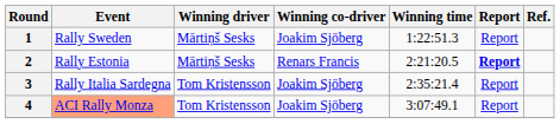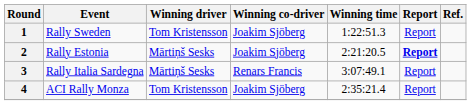 <table class="wikitable" style="font-size: 85%;">
 <tr>
 <th>Round</th>
 <th>Event</th>
 <th nowrap>Winning driver</th>
 <th nowrap>Winning co-driver</th>
 <th nowrap>Winning time</th>
 <th nowrap>Report</th>
 <th>Ref.</th>
 </tr>
 <tr>
 <th>1</th>
 <td> <a href='#'>Rally Sweden</a></td>
-<td> <a href='#'>Mārtiņš Sesks</a></td>
+<td nowrap> <a href='#'>Tom Kristensson</a></td>
 <td nowrap> <a href='#'>Joakim Sjöberg</a></td>
 <td align="center">1:22:51.3</td>
 <td align="center"><a href='#'>Report</a></td>
 <td align="center"></td>
 </tr>
 <tr>
 <th>2</th>
 <td> <a href='#'>Rally Estonia</a></td>
 <td> <a href='#'>Mārtiņš Sesks</a></td>
-<td> <a href='#'>Renars Francis</a></td>
+<td nowrap> <a href='#'>Joakim Sjöberg</a></td>
 <td align="center">2:21:20.5</td>
 <td align="center"><strong><a href='#'>Report</a></strong></td>
 <td align="center"></td>
 </tr>
 <tr>
 <th>3</th>
 <td> <a href='#'>Rally Italia Sardegna</a></td>
+<td> <a href='#'>Mārtiņš Sesks</a></td>
+<td> <a href='#'>Renars Francis</a></td>
+<td align="center">3:07:49.1</td>
+<td align="center"><a href='#'>Report</a></td>
+<td align="center"></td>
+</tr>
+<tr>
+<th>4</th>
+<td> <a href='#'>ACI Rally Monza</a></td>
 <td> <a href='#'>Tom Kristensson</a></td>
 <td> <a href='#'>Joakim Sjöberg</a></td>
 <td align="center">2:35:21.4</td>
 <td align="center"><a href='#'>Report</a></td>
 <td align="center"></td>
 </tr>
 <tr>
-<th>4</th>
-<td style="background: lightsalmon;"> <a href='#'>ACI Rally Monza</a></td>
-<td> <a href='#'>Tom Kristensson</a></td>
-<td> <a href='#'>Joakim Sjöberg</a></td>
-<td align="center">3:07:49.1</td>
-<td align="center"><a href='#'>Report</a></td>
-<td align="center"></td>
-</tr>
-<tr>
 </tr>
 </table>
